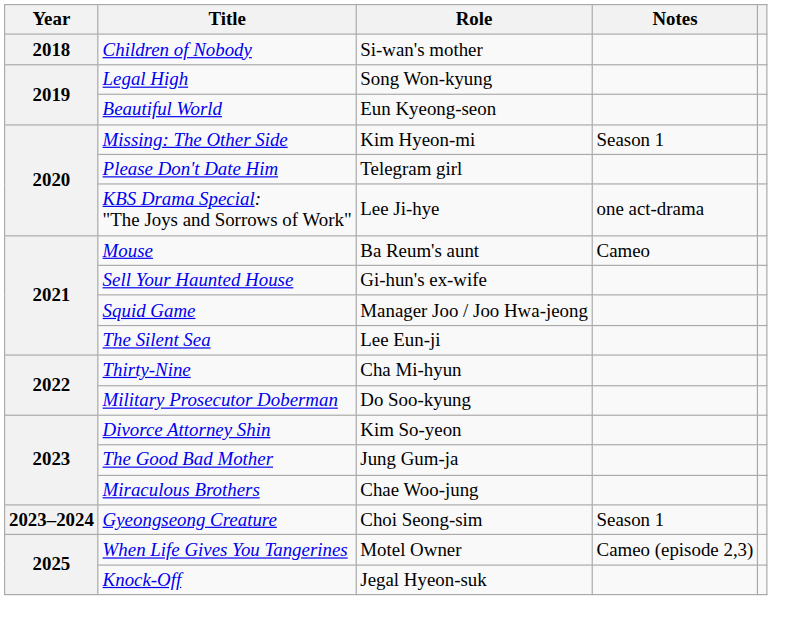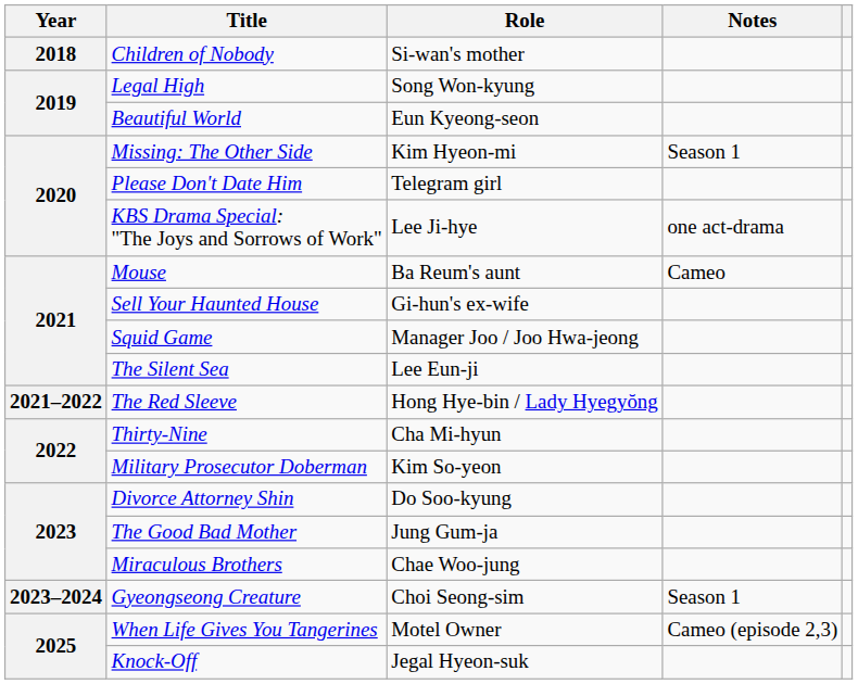 <table class="wikitable sortable plainrowheaders">
 <tr>
 <th>Year</th>
 <th>Title</th>
 <th>Role</th>
 <th class="unsortable">Notes</th>
 <th class="unsortable"></th>
 </tr>
 <tr>
 <th scope="row">2018</th>
 <td><em><a href='#'>Children of Nobody</a></em></td>
 <td>Si-wan's mother</td>
 <td></td>
 <td></td>
 </tr>
 <tr>
 <th scope="row" rowspan=2>2019</th>
 <td><em><a href='#'>Legal High</a></em></td>
 <td>Song Won-kyung</td>
 <td></td>
 <td></td>
 </tr>
 <tr>
 <td><em><a href='#'>Beautiful World</a></em></td>
 <td>Eun Kyeong-seon</td>
 <td></td>
 <td></td>
 </tr>
 <tr>
 <th scope="row" rowspan=3>2020</th>
 <td><em><a href='#'>Missing: The Other Side</a></em></td>
 <td>Kim Hyeon-mi</td>
 <td>Season 1</td>
 <td></td>
 </tr>
 <tr>
 <td><em><a href='#'>Please Don't Date Him</a></em></td>
 <td>Telegram girl</td>
 <td></td>
 <td></td>
 </tr>
 <tr>
 <td><em><a href='#'>KBS Drama Special</a>:</em><br>"The Joys and Sorrows of Work"</td>
 <td>Lee Ji-hye</td>
 <td>one act-drama</td>
 <td></td>
 </tr>
 <tr>
 <th scope="row" rowspan=4>2021</th>
 <td><em><a href='#'>Mouse</a></em></td>
 <td>Ba Reum's aunt</td>
 <td>Cameo</td>
 <td></td>
 </tr>
 <tr>
 <td><em><a href='#'>Sell Your Haunted House</a></em></td>
 <td>Gi-hun's ex-wife</td>
 <td></td>
 <td></td>
 </tr>
 <tr>
 <td><em><a href='#'>Squid Game</a></em></td>
 <td>Manager Joo / Joo Hwa-jeong</td>
 <td></td>
 <td></td>
 </tr>
 <tr>
 <td><em><a href='#'>The Silent Sea</a></em></td>
 <td>Lee Eun-ji</td>
 <td></td>
 <td></td>
 </tr>
 <tr>
+<th scope="row">2021–2022</th>
+<td><em><a href='#'>The Red Sleeve</a></em></td>
+<td>Hong Hye-bin /  <a href='#'>Lady Hyegyŏng</a></td>
+<td></td>
+<td></td>
+</tr>
+<tr>
 <th scope="row" rowspan=2>2022</th>
 <td><em><a href='#'>Thirty-Nine</a></em></td>
 <td>Cha Mi-hyun</td>
 <td></td>
 <td></td>
 </tr>
 <tr>
 <td><em><a href='#'>Military Prosecutor Doberman</a></em></td>
-<td>Do Soo-kyung</td>
+<td>Kim So-yeon</td>
 <td></td>
 <td></td>
 </tr>
 <tr>
 <th rowspan="3" scope="row">2023</th>
 <td><em><a href='#'>Divorce Attorney Shin</a></em></td>
-<td>Kim So-yeon</td>
+<td>Do Soo-kyung</td>
 <td></td>
 <td></td>
 </tr>
 <tr>
 <td><em><a href='#'>The Good Bad Mother</a></em></td>
 <td>Jung Gum-ja</td>
 <td></td>
 <td></td>
 </tr>
 <tr>
 <td><em><a href='#'>Miraculous Brothers</a></em></td>
 <td>Chae Woo-jung</td>
 <td></td>
 <td></td>
 </tr>
 <tr>
 <th scope="row">2023–2024</th>
 <td><em><a href='#'>Gyeongseong Creature</a></em></td>
 <td>Choi Seong-sim</td>
 <td>Season 1</td>
 <td></td>
 </tr>
 <tr>
 <th scope="row" rowspan="2">2025</th>
 <td><em><a href='#'>When Life Gives You Tangerines</a></em></td>
 <td>Motel Owner</td>
 <td>Cameo (episode 2,3)</td>
 <td></td>
 </tr>
 <tr>
 <td><em><a href='#'>Knock-Off</a></em></td>
 <td>Jegal Hyeon-suk</td>
 <td></td>
 <td></td>
 </tr>
 </table>
